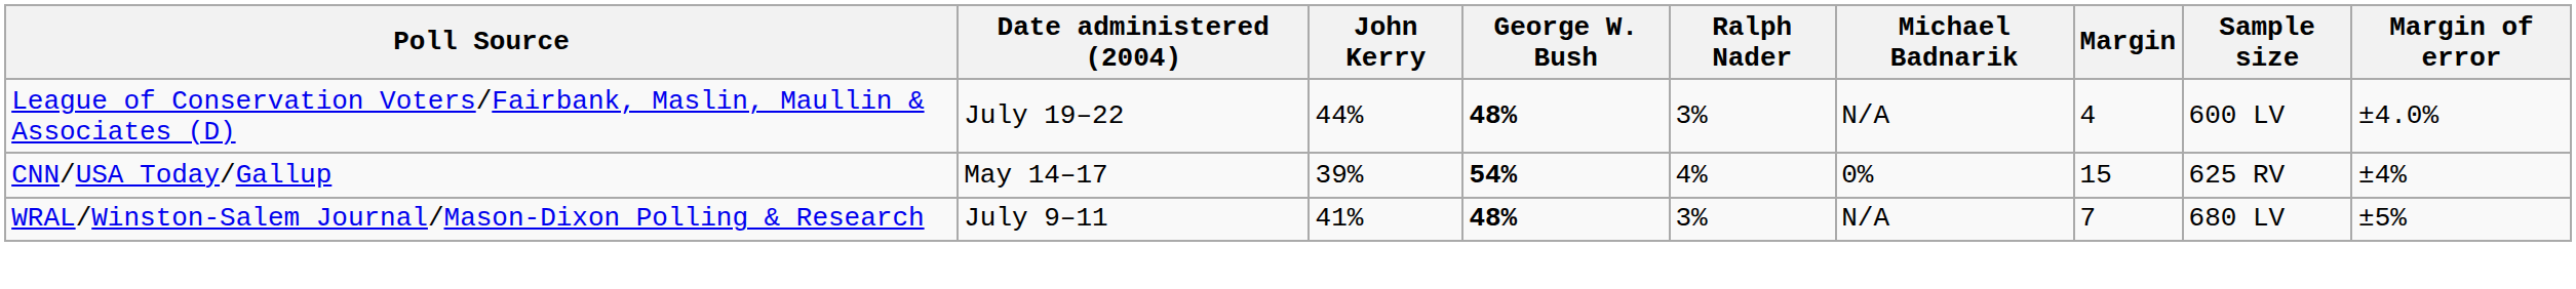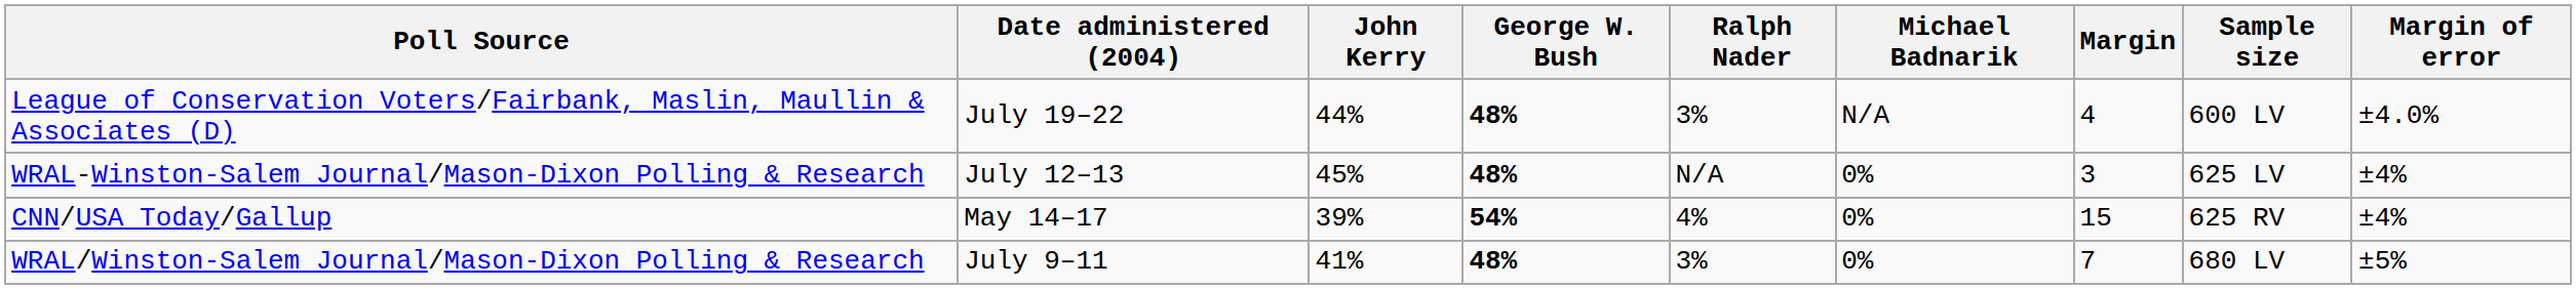 <table class="wikitable">
 <tr>
 <th>Poll Source</th>
 <th>Date administered (2004)</th>
 <th>John Kerry</th>
 <th>George W. Bush</th>
 <th>Ralph Nader</th>
 <th>Michael Badnarik</th>
 <th>Margin</th>
 <th>Sample size</th>
 <th>Margin of error</th>
 </tr>
 <tr>
 <td><a href='#'>League of Conservation Voters</a>/<a href='#'>Fairbank, Maslin, Maullin & Associates (D)</a></td>
 <td>July 19–22</td>
 <td>44%</td>
 <td><strong>48%</strong></td>
 <td>3%</td>
 <td>N/A</td>
 <td>4</td>
 <td>600 LV</td>
 <td>±4.0%</td>
 </tr>
 <tr>
+<td><a href='#'>WRAL</a>-<a href='#'>Winston-Salem Journal</a>/<a href='#'>Mason-Dixon Polling & Research</a></td>
+<td>July 12–13</td>
+<td>45%</td>
+<td><strong>48%</strong></td>
+<td>N/A</td>
+<td>0%</td>
+<td>3</td>
+<td>625 LV</td>
+<td>±4%</td>
+</tr>
+<tr>
 <td><a href='#'>CNN</a>/<a href='#'>USA Today</a>/<a href='#'>Gallup</a></td>
 <td>May 14–17</td>
 <td>39%</td>
 <td><strong>54%</strong></td>
 <td>4%</td>
 <td>0%</td>
 <td>15</td>
 <td>625 RV</td>
 <td>±4%</td>
 </tr>
 <tr>
 <td><a href='#'>WRAL</a>/<a href='#'>Winston-Salem Journal</a>/<a href='#'>Mason-Dixon Polling & Research</a></td>
 <td>July 9–11</td>
 <td>41%</td>
 <td><strong>48%</strong></td>
 <td>3%</td>
-<td>N/A</td>
+<td>0%</td>
 <td>7</td>
 <td>680 LV</td>
 <td>±5%</td>
 </tr>
 </table>
